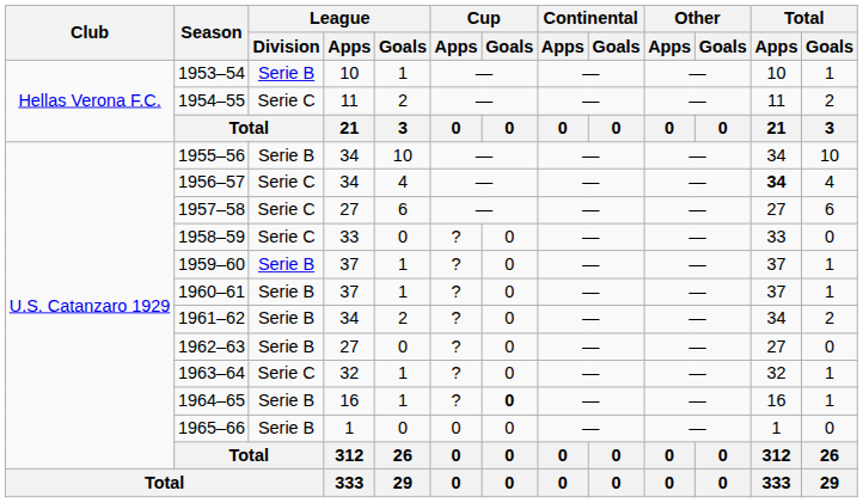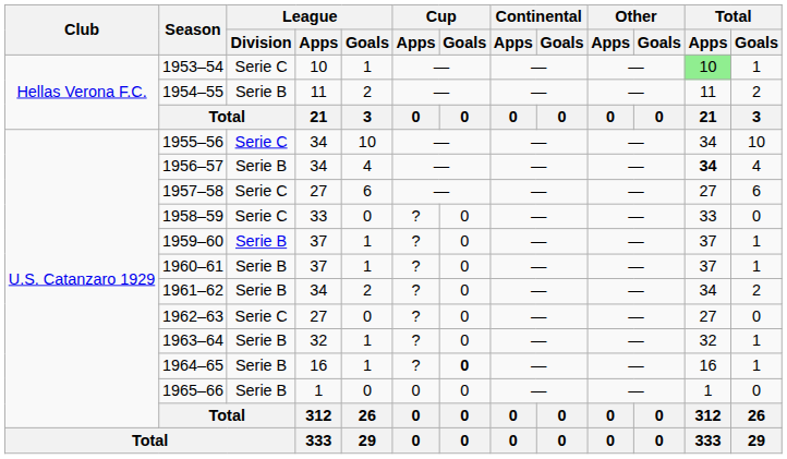 <table class="wikitable" style="text-align:center">
 <tr>
 <th rowspan="2">Club</th>
 <th rowspan="2">Season</th>
 <th colspan="3">League</th>
 <th colspan="2">Cup</th>
 <th colspan="2">Continental</th>
 <th colspan="2">Other</th>
 <th colspan="2">Total</th>
 </tr>
 <tr>
 <th>Division</th>
 <th>Apps</th>
 <th>Goals</th>
 <th>Apps</th>
 <th>Goals</th>
 <th>Apps</th>
 <th>Goals</th>
 <th>Apps</th>
 <th>Goals</th>
 <th>Apps</th>
 <th>Goals</th>
 </tr>
 <tr>
 <td rowspan=3><a href='#'>Hellas Verona F.C.</a></td>
 <td>1953–54</td>
-<td><a href='#'>Serie B</a></td>
+<td>Serie C</td>
 <td>10</td>
 <td>1</td>
 <td colspan=2>—</td>
 <td colspan=2>—</td>
 <td colspan=2>—</td>
-<td>10</td>
+<td style="background: lightgreen;">10</td>
 <td>1</td>
 </tr>
 <tr>
 <td>1954–55</td>
-<td>Serie C</td>
+<td>Serie B</td>
 <td>11</td>
 <td>2</td>
 <td colspan=2>—</td>
 <td colspan=2>—</td>
 <td colspan=2>—</td>
 <td>11</td>
 <td>2</td>
 </tr>
 <tr>
 <th colspan=2>Total</th>
 <th>21</th>
 <th>3</th>
 <th>0</th>
 <th>0</th>
 <th>0</th>
 <th>0</th>
 <th>0</th>
 <th>0</th>
 <th>21</th>
 <th>3</th>
 </tr>
 <tr>
 <td rowspan=12><a href='#'>U.S. Catanzaro 1929</a></td>
 <td>1955–56</td>
-<td>Serie B</td>
+<td><a href='#'>Serie C</a></td>
 <td>34</td>
 <td>10</td>
 <td colspan=2>—</td>
 <td colspan=2>—</td>
 <td colspan=2>—</td>
 <td>34</td>
 <td>10</td>
 </tr>
 <tr>
 <td>1956–57</td>
-<td>Serie C</td>
+<td>Serie B</td>
 <td>34</td>
 <td>4</td>
 <td colspan=2>—</td>
 <td colspan=2>—</td>
 <td colspan=2>—</td>
 <td><strong>34</strong></td>
 <td>4</td>
 </tr>
 <tr>
 <td>1957–58</td>
 <td>Serie C</td>
 <td>27</td>
 <td>6</td>
 <td colspan=2>—</td>
 <td colspan=2>—</td>
 <td colspan=2>—</td>
 <td>27</td>
 <td>6</td>
 </tr>
 <tr>
 <td>1958–59</td>
 <td>Serie C</td>
 <td>33</td>
 <td>0</td>
 <td>?</td>
 <td>0</td>
 <td colspan=2>—</td>
 <td colspan=2>—</td>
 <td>33</td>
 <td>0</td>
 </tr>
 <tr>
 <td>1959–60</td>
 <td><a href='#'>Serie B</a></td>
 <td>37</td>
 <td>1</td>
 <td>?</td>
 <td>0</td>
 <td colspan=2>—</td>
 <td colspan=2>—</td>
 <td>37</td>
 <td>1</td>
 </tr>
 <tr>
 <td>1960–61</td>
 <td>Serie B</td>
 <td>37</td>
 <td>1</td>
 <td>?</td>
 <td>0</td>
 <td colspan=2>—</td>
 <td colspan=2>—</td>
 <td>37</td>
 <td>1</td>
 </tr>
 <tr>
 <td>1961–62</td>
 <td>Serie B</td>
 <td>34</td>
 <td>2</td>
 <td>?</td>
 <td>0</td>
 <td colspan=2>—</td>
 <td colspan=2>—</td>
 <td>34</td>
 <td>2</td>
 </tr>
 <tr>
 <td>1962–63</td>
-<td>Serie B</td>
+<td>Serie C</td>
 <td>27</td>
 <td>0</td>
 <td>?</td>
 <td>0</td>
 <td colspan=2>—</td>
 <td colspan=2>—</td>
 <td>27</td>
 <td>0</td>
 </tr>
 <tr>
 <td>1963–64</td>
-<td>Serie C</td>
+<td>Serie B</td>
 <td>32</td>
 <td>1</td>
 <td>?</td>
 <td>0</td>
 <td colspan=2>—</td>
 <td colspan=2>—</td>
 <td>32</td>
 <td>1</td>
 </tr>
 <tr>
 <td>1964–65</td>
 <td>Serie B</td>
 <td>16</td>
 <td>1</td>
 <td>?</td>
 <td><strong>0</strong></td>
 <td colspan=2>—</td>
 <td colspan=2>—</td>
 <td>16</td>
 <td>1</td>
 </tr>
 <tr>
 <td>1965–66</td>
 <td>Serie B</td>
 <td>1</td>
 <td>0</td>
 <td>0</td>
 <td>0</td>
 <td colspan=2>—</td>
 <td colspan=2>—</td>
 <td>1</td>
 <td>0</td>
 </tr>
 <tr>
 <th colspan=2>Total</th>
 <th>312</th>
 <th>26</th>
 <th>0</th>
 <th>0</th>
 <th>0</th>
 <th>0</th>
 <th>0</th>
 <th>0</th>
 <th>312</th>
 <th>26</th>
 </tr>
 <tr>
 <th colspan=3>Total</th>
 <th>333</th>
 <th>29</th>
 <th>0</th>
 <th>0</th>
 <th>0</th>
 <th>0</th>
 <th>0</th>
 <th>0</th>
 <th>333</th>
 <th>29</th>
 </tr>
 </table>
